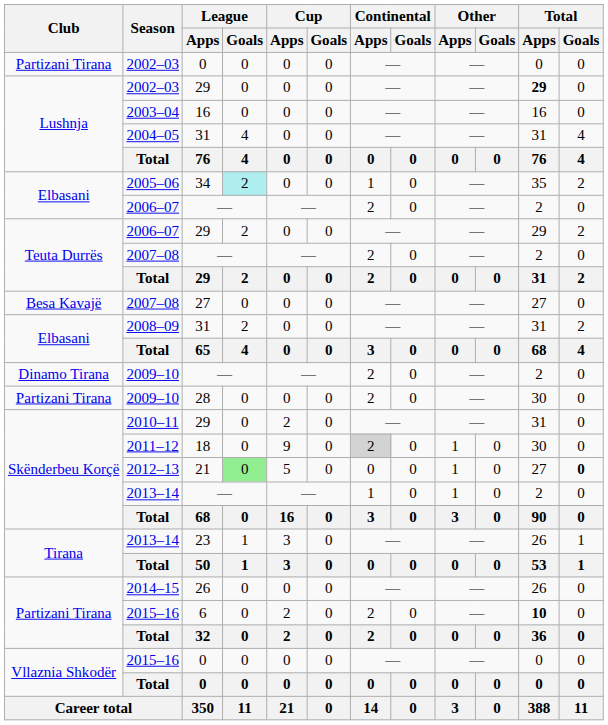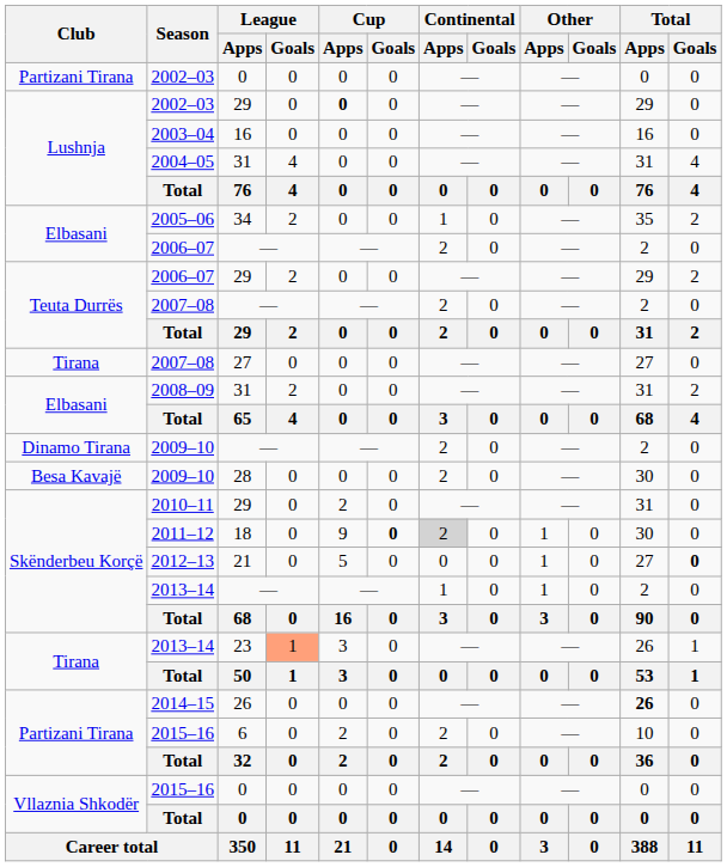 <table class="wikitable" style="text-align: center;">
 <tr>
 <th rowspan="2">Club</th>
 <th rowspan="2">Season</th>
 <th colspan="2">League</th>
 <th colspan="2">Cup</th>
 <th colspan="2">Continental</th>
 <th colspan="2">Other</th>
 <th colspan="2">Total</th>
 </tr>
 <tr>
 <th>Apps</th>
 <th>Goals</th>
 <th>Apps</th>
 <th>Goals</th>
 <th>Apps</th>
 <th>Goals</th>
 <th>Apps</th>
 <th>Goals</th>
 <th>Apps</th>
 <th>Goals</th>
 </tr>
 <tr>
 <td rowspan="1" valign="center"><a href='#'>Partizani Tirana</a></td>
 <td><a href='#'>2002–03</a></td>
 <td>0</td>
 <td>0</td>
 <td>0</td>
 <td>0</td>
 <td colspan="2">—</td>
 <td colspan="2">—</td>
 <td>0</td>
 <td>0</td>
 </tr>
 <tr>
 <td rowspan="4" valign="center"><a href='#'>Lushnja</a></td>
 <td><a href='#'>2002–03</a></td>
 <td>29</td>
 <td>0</td>
-<td>0</td>
+<td><strong>0</strong></td>
 <td>0</td>
 <td colspan="2">—</td>
 <td colspan="2">—</td>
-<td><strong>29</strong></td>
+<td>29</td>
 <td>0</td>
 </tr>
 <tr>
 <td><a href='#'>2003–04</a></td>
 <td>16</td>
 <td>0</td>
 <td>0</td>
 <td>0</td>
 <td colspan="2">—</td>
 <td colspan="2">—</td>
 <td>16</td>
 <td>0</td>
 </tr>
 <tr>
 <td><a href='#'>2004–05</a></td>
 <td>31</td>
 <td>4</td>
 <td>0</td>
 <td>0</td>
 <td colspan="2">—</td>
 <td colspan="2">—</td>
 <td>31</td>
 <td>4</td>
 </tr>
 <tr>
 <th>Total</th>
 <th>76</th>
 <th>4</th>
 <th>0</th>
 <th>0</th>
 <th>0</th>
 <th>0</th>
 <th>0</th>
 <th>0</th>
 <th>76</th>
 <th>4</th>
 </tr>
 <tr>
 <td rowspan="2" valign="center"><a href='#'>Elbasani</a></td>
 <td><a href='#'>2005–06</a></td>
 <td>34</td>
-<td style="background: paleturquoise;">2</td>
+<td>2</td>
 <td>0</td>
 <td>0</td>
 <td>1</td>
 <td>0</td>
 <td colspan="2">—</td>
 <td>35</td>
 <td>2</td>
 </tr>
 <tr>
 <td><a href='#'>2006–07</a></td>
 <td colspan="2">—</td>
 <td colspan="2">—</td>
 <td>2</td>
 <td>0</td>
 <td colspan="2">—</td>
 <td>2</td>
 <td>0</td>
 </tr>
 <tr>
 <td rowspan="3" valign="center"><a href='#'>Teuta Durrës</a></td>
 <td><a href='#'>2006–07</a></td>
 <td>29</td>
 <td>2</td>
 <td>0</td>
 <td>0</td>
 <td colspan="2">—</td>
 <td colspan="2">—</td>
 <td>29</td>
 <td>2</td>
 </tr>
 <tr>
 <td><a href='#'>2007–08</a></td>
 <td colspan="2">—</td>
 <td colspan="2">—</td>
 <td>2</td>
 <td>0</td>
 <td colspan="2">—</td>
 <td>2</td>
 <td>0</td>
 </tr>
 <tr>
 <th>Total</th>
 <th>29</th>
 <th>2</th>
 <th>0</th>
 <th>0</th>
 <th>2</th>
 <th>0</th>
 <th>0</th>
 <th>0</th>
 <th>31</th>
 <th>2</th>
 </tr>
 <tr>
-<td rowspan="1" valign="center"><a href='#'>Besa Kavajë</a></td>
+<td rowspan="1" valign="center"><a href='#'>Tirana</a></td>
 <td><a href='#'>2007–08</a></td>
 <td>27</td>
 <td>0</td>
 <td>0</td>
 <td>0</td>
 <td colspan="2">—</td>
 <td colspan="2">—</td>
 <td>27</td>
 <td>0</td>
 </tr>
 <tr>
 <td rowspan="2" valign="center"><a href='#'>Elbasani</a></td>
 <td><a href='#'>2008–09</a></td>
 <td>31</td>
 <td>2</td>
 <td>0</td>
 <td>0</td>
 <td colspan="2">—</td>
 <td colspan="2">—</td>
 <td>31</td>
 <td>2</td>
 </tr>
 <tr>
 <th>Total</th>
 <th>65</th>
 <th>4</th>
 <th>0</th>
 <th>0</th>
 <th>3</th>
 <th>0</th>
 <th>0</th>
 <th>0</th>
 <th>68</th>
 <th>4</th>
 </tr>
 <tr>
 <td rowspan="1" valign="center"><a href='#'>Dinamo Tirana</a></td>
 <td><a href='#'>2009–10</a></td>
 <td colspan="2">—</td>
 <td colspan="2">—</td>
 <td>2</td>
 <td>0</td>
 <td colspan="2">—</td>
 <td>2</td>
 <td>0</td>
 </tr>
 <tr>
-<td rowspan="1" valign="center"><a href='#'>Partizani Tirana</a></td>
+<td rowspan="1" valign="center"><a href='#'>Besa Kavajë</a></td>
 <td><a href='#'>2009–10</a></td>
 <td>28</td>
 <td>0</td>
 <td>0</td>
 <td>0</td>
 <td>2</td>
 <td>0</td>
 <td colspan="2">—</td>
 <td>30</td>
 <td>0</td>
 </tr>
 <tr>
 <td rowspan="5" valign="center"><a href='#'>Skënderbeu Korçë</a></td>
 <td><a href='#'>2010–11</a></td>
 <td>29</td>
 <td>0</td>
 <td>2</td>
 <td>0</td>
 <td colspan="2">—</td>
 <td colspan="2">—</td>
 <td>31</td>
 <td>0</td>
 </tr>
 <tr>
 <td><a href='#'>2011–12</a></td>
 <td>18</td>
 <td>0</td>
 <td>9</td>
-<td>0</td>
+<td><strong>0</strong></td>
 <td style="background: lightgrey;">2</td>
 <td>0</td>
 <td>1</td>
 <td>0</td>
 <td>30</td>
 <td>0</td>
 </tr>
 <tr>
 <td><a href='#'>2012–13</a></td>
 <td>21</td>
-<td style="background: lightgreen;">0</td>
+<td>0</td>
 <td>5</td>
 <td>0</td>
 <td>0</td>
 <td>0</td>
 <td>1</td>
 <td>0</td>
 <td>27</td>
 <td><strong>0</strong></td>
 </tr>
 <tr>
 <td><a href='#'>2013–14</a></td>
 <td colspan="2">—</td>
 <td colspan="2">—</td>
 <td>1</td>
 <td>0</td>
 <td>1</td>
 <td>0</td>
 <td>2</td>
 <td>0</td>
 </tr>
 <tr>
 <th>Total</th>
 <th>68</th>
 <th>0</th>
 <th>16</th>
 <th>0</th>
 <th>3</th>
 <th>0</th>
 <th>3</th>
 <th>0</th>
 <th>90</th>
 <th>0</th>
 </tr>
 <tr>
 <td rowspan="2" valign="center"><a href='#'>Tirana</a></td>
 <td><a href='#'>2013–14</a></td>
 <td>23</td>
-<td>1</td>
+<td style="background: lightsalmon;">1</td>
 <td>3</td>
 <td>0</td>
 <td colspan="2">—</td>
 <td colspan="2">—</td>
 <td>26</td>
 <td>1</td>
 </tr>
 <tr>
 <th>Total</th>
 <th>50</th>
 <th>1</th>
 <th>3</th>
 <th>0</th>
 <th>0</th>
 <th>0</th>
 <th>0</th>
 <th>0</th>
 <th>53</th>
 <th>1</th>
 </tr>
 <tr>
 <td rowspan="3" valign="center"><a href='#'>Partizani Tirana</a></td>
 <td><a href='#'>2014–15</a></td>
 <td>26</td>
 <td>0</td>
 <td>0</td>
 <td>0</td>
 <td colspan="2">—</td>
 <td colspan="2">—</td>
-<td>26</td>
+<td><strong>26</strong></td>
 <td>0</td>
 </tr>
 <tr>
 <td><a href='#'>2015–16</a></td>
 <td>6</td>
 <td>0</td>
 <td>2</td>
 <td>0</td>
 <td>2</td>
 <td>0</td>
 <td colspan="2">—</td>
-<td><strong>10</strong></td>
+<td>10</td>
 <td>0</td>
 </tr>
 <tr>
 <th>Total</th>
 <th>32</th>
 <th>0</th>
 <th>2</th>
 <th>0</th>
 <th>2</th>
 <th>0</th>
 <th>0</th>
 <th>0</th>
 <th>36</th>
 <th>0</th>
 </tr>
 <tr>
 <td rowspan="2" valign="center"><a href='#'>Vllaznia Shkodër</a></td>
 <td><a href='#'>2015–16</a></td>
 <td>0</td>
 <td>0</td>
 <td>0</td>
 <td>0</td>
 <td colspan="2">—</td>
 <td colspan="2">—</td>
 <td>0</td>
 <td>0</td>
 </tr>
 <tr>
 <th>Total</th>
 <th>0</th>
 <th>0</th>
 <th>0</th>
 <th>0</th>
 <th>0</th>
 <th>0</th>
 <th>0</th>
 <th>0</th>
 <th>0</th>
 <th>0</th>
 </tr>
 <tr>
 <th colspan="2">Career total</th>
 <th>350</th>
 <th>11</th>
 <th>21</th>
 <th>0</th>
 <th>14</th>
 <th>0</th>
 <th>3</th>
 <th>0</th>
 <th>388</th>
 <th>11</th>
 </tr>
 </table>
